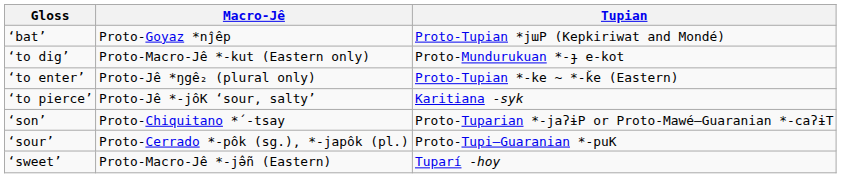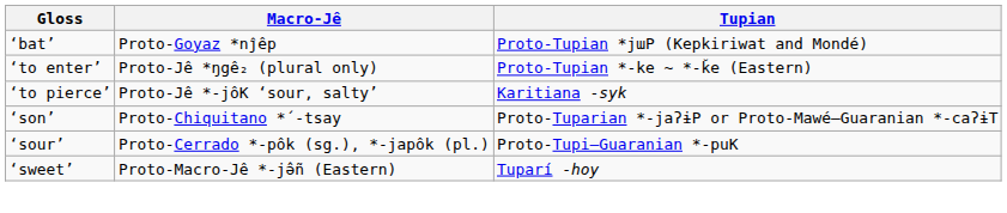 <table class="wikitable sortable">
 <tr>
 <th>Gloss</th>
 <th><a href='#'>Macro-Jê</a></th>
 <th><a href='#'>Tupian</a></th>
 </tr>
 <tr>
 <td>‘bat’</td>
 <td>Proto-<a href='#'>Goyaz</a> *nĵêp</td>
 <td><a href='#'>Proto-Tupian</a> *jɯP (Kepkiriwat and Mondé)</td>
-</tr>
-<tr>
-<td>‘to dig’</td>
-<td>Proto-Macro-Jê *-kut (Eastern only)</td>
-<td>Proto-<a href='#'>Mundurukuan</a> *-ɟ e-kot</td>
 </tr>
 <tr>
 <td>‘to enter’</td>
 <td>Proto-Jê *ŋgê₂ (plural only)</td>
 <td><a href='#'>Proto-Tupian</a> *-ke ~ *-ǩe (Eastern)</td>
 </tr>
 <tr>
 <td>‘to pierce’</td>
 <td>Proto-Jê *-jôK ‘sour, salty’</td>
 <td><a href='#'>Karitiana</a> -<em>syk</em></td>
 </tr>
 <tr>
 <td>‘son’</td>
 <td>Proto-<a href='#'>Chiquitano</a> *´-tsay</td>
 <td>Proto-<a href='#'>Tuparian</a> *-jaʔɨP or Proto-Mawé–Guaranian *-caʔɨT</td>
 </tr>
 <tr>
 <td>‘sour’</td>
 <td>Proto-<a href='#'>Cerrado</a> *-pôk (sg.), *-japôk (pl.)</td>
 <td>Proto-<a href='#'>Tupi–Guaranian</a> *-puK</td>
 </tr>
 <tr>
 <td>‘sweet’</td>
 <td>Proto-Macro-Jê *-jə̂ñ (Eastern)</td>
 <td><a href='#'>Tuparí</a> -<em>hoy</em></td>
 </tr>
 </table>
